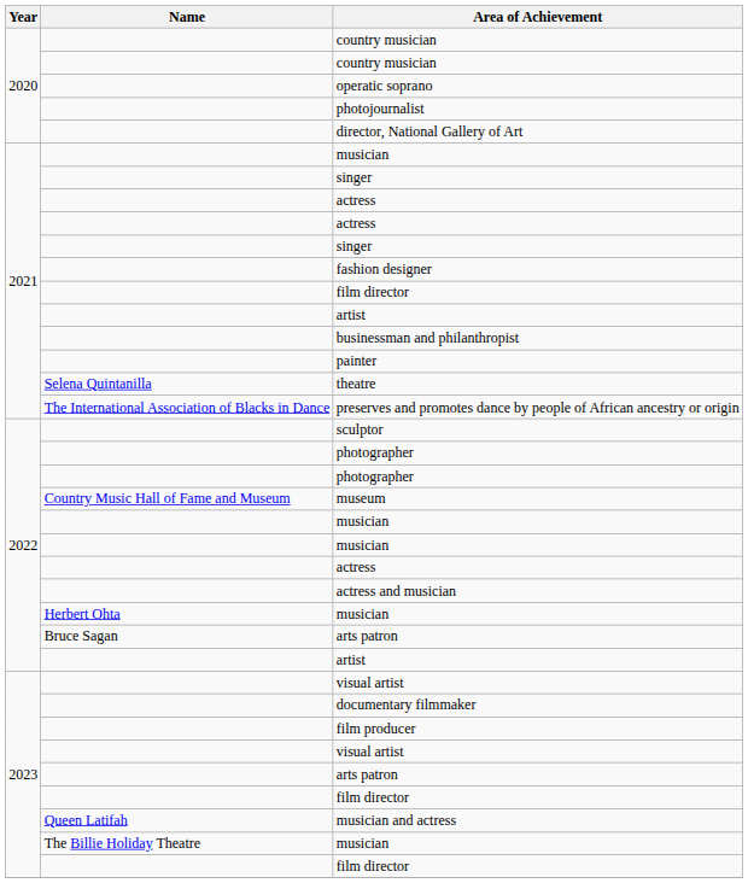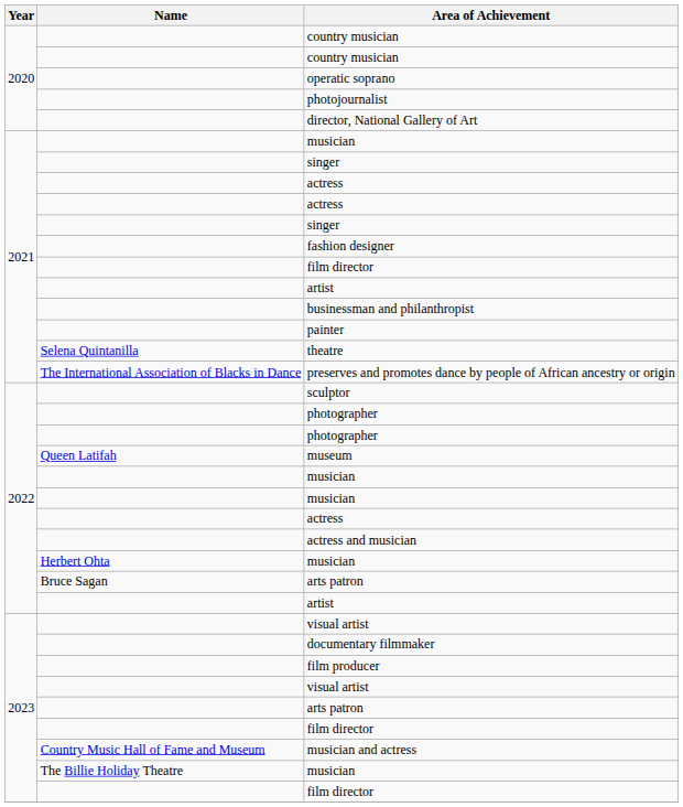 <table class="wikitable sortable">
 <tr>
 <th>Year</th>
 <th>Name</th>
 <th>Area of Achievement</th>
 </tr>
 <tr>
 <td rowspan="5">2020 <br></td>
 <td></td>
 <td>country musician</td>
 </tr>
 <tr>
 <td></td>
 <td>country musician</td>
 </tr>
 <tr>
 <td></td>
 <td>operatic soprano</td>
 </tr>
 <tr>
 <td></td>
 <td>photojournalist</td>
 </tr>
 <tr>
 <td></td>
 <td>director, National Gallery of Art</td>
 </tr>
 <tr>
 <td rowspan="12">2021 <br></td>
 <td></td>
 <td>musician</td>
 </tr>
 <tr>
 <td></td>
 <td>singer</td>
 </tr>
 <tr>
 <td></td>
 <td>actress</td>
 </tr>
 <tr>
 <td></td>
 <td>actress</td>
 </tr>
 <tr>
 <td></td>
 <td>singer</td>
 </tr>
 <tr>
 <td></td>
 <td>fashion designer</td>
 </tr>
 <tr>
 <td></td>
 <td>film director</td>
 </tr>
 <tr>
 <td></td>
 <td>artist</td>
 </tr>
 <tr>
 <td></td>
 <td>businessman and philanthropist</td>
 </tr>
 <tr>
 <td></td>
 <td>painter</td>
 </tr>
 <tr>
 <td data-sort-value="Quintanilla , Selena"><a href='#'>Selena Quintanilla</a></td>
 <td>theatre</td>
 </tr>
 <tr>
 <td><a href='#'>The International Association of Blacks in Dance</a></td>
 <td>preserves and promotes dance by people of African ancestry or origin</td>
 </tr>
 <tr>
 <td rowspan="11">2022 <br></td>
 <td></td>
 <td>sculptor</td>
 </tr>
 <tr>
 <td></td>
 <td>photographer</td>
 </tr>
 <tr>
 <td></td>
 <td>photographer</td>
 </tr>
 <tr>
-<td><a href='#'>Country Music Hall of Fame and Museum</a></td>
+<td><a href='#'>Queen Latifah</a></td>
 <td>museum</td>
 </tr>
 <tr>
 <td></td>
 <td>musician</td>
 </tr>
 <tr>
 <td></td>
 <td>musician</td>
 </tr>
 <tr>
 <td></td>
 <td>actress</td>
 </tr>
 <tr>
 <td></td>
 <td>actress and musician</td>
 </tr>
 <tr>
 <td><a href='#'>Herbert Ohta</a></td>
 <td>musician</td>
 </tr>
 <tr>
 <td data-sort-value="Sagan, Bruce">Bruce Sagan</td>
 <td>arts patron</td>
 </tr>
 <tr>
 <td></td>
 <td>artist</td>
 </tr>
 <tr>
 <td rowspan="9">2023 <br></td>
 <td></td>
 <td>visual artist</td>
 </tr>
 <tr>
 <td></td>
 <td>documentary filmmaker</td>
 </tr>
 <tr>
 <td></td>
 <td>film producer</td>
 </tr>
 <tr>
 <td></td>
 <td>visual artist</td>
 </tr>
 <tr>
 <td></td>
 <td>arts patron</td>
 </tr>
 <tr>
 <td></td>
 <td>film director</td>
 </tr>
 <tr>
-<td><a href='#'>Queen Latifah</a></td>
+<td><a href='#'>Country Music Hall of Fame and Museum</a></td>
 <td>musician and actress</td>
 </tr>
 <tr>
 <td>The <a href='#'>Billie Holiday</a> Theatre</td>
 <td>musician</td>
 </tr>
 <tr>
 <td></td>
 <td>film director</td>
 </tr>
 <tr>
 </tr>
 </table>
